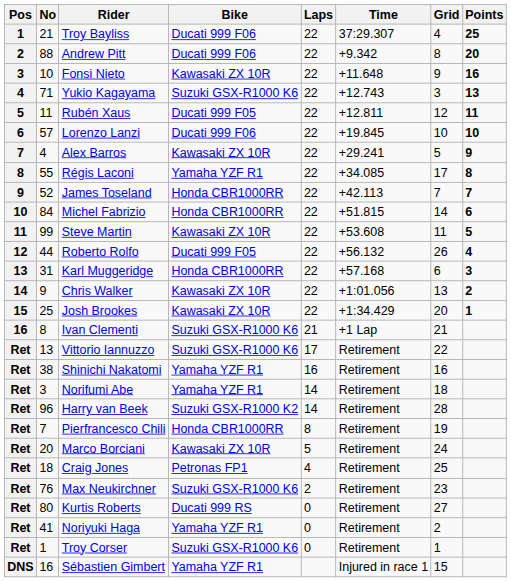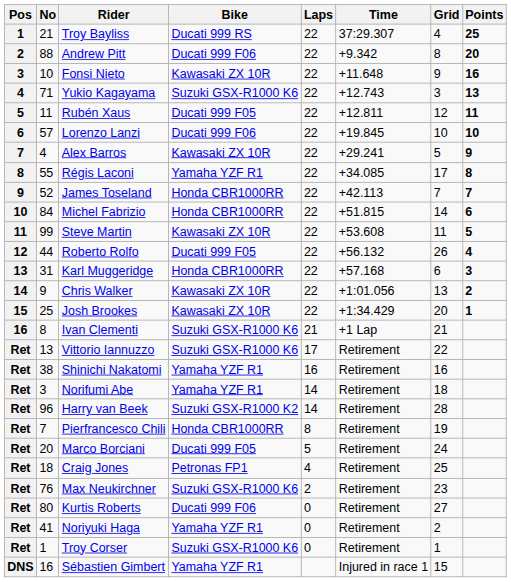 <table class="wikitable" style="font-size: 95%;">
 <tr>
 <th>Pos</th>
 <th>No</th>
 <th>Rider</th>
 <th>Bike</th>
 <th>Laps</th>
 <th>Time</th>
 <th>Grid</th>
 <th>Points</th>
 </tr>
 <tr>
 <th>1</th>
 <td>21</td>
 <td> <a href='#'>Troy Bayliss</a></td>
-<td><a href='#'>Ducati 999 F06</a></td>
+<td><a href='#'>Ducati 999 RS</a></td>
 <td>22</td>
 <td>37:29.307</td>
 <td>4</td>
 <td><strong>25</strong></td>
 </tr>
 <tr>
 <th>2</th>
 <td>88</td>
 <td> <a href='#'>Andrew Pitt</a></td>
 <td><a href='#'>Ducati 999 F06</a></td>
 <td>22</td>
 <td>+9.342</td>
 <td>8</td>
 <td><strong>20</strong></td>
 </tr>
 <tr>
 <th>3</th>
 <td>10</td>
 <td> <a href='#'>Fonsi Nieto</a></td>
 <td><a href='#'>Kawasaki ZX 10R</a></td>
 <td>22</td>
 <td>+11.648</td>
 <td>9</td>
 <td><strong>16</strong></td>
 </tr>
 <tr>
 <th>4</th>
 <td>71</td>
 <td> <a href='#'>Yukio Kagayama</a></td>
 <td><a href='#'>Suzuki GSX-R1000 K6</a></td>
 <td>22</td>
 <td>+12.743</td>
 <td>3</td>
 <td><strong>13</strong></td>
 </tr>
 <tr>
 <th>5</th>
 <td>11</td>
 <td> <a href='#'>Rubén Xaus</a></td>
 <td><a href='#'>Ducati 999 F05</a></td>
 <td>22</td>
 <td>+12.811</td>
 <td>12</td>
 <td><strong>11</strong></td>
 </tr>
 <tr>
 <th>6</th>
 <td>57</td>
 <td> <a href='#'>Lorenzo Lanzi</a></td>
 <td><a href='#'>Ducati 999 F06</a></td>
 <td>22</td>
 <td>+19.845</td>
 <td>10</td>
 <td><strong>10</strong></td>
 </tr>
 <tr>
 <th>7</th>
 <td>4</td>
 <td> <a href='#'>Alex Barros</a></td>
 <td><a href='#'>Kawasaki ZX 10R</a></td>
 <td>22</td>
 <td>+29.241</td>
 <td>5</td>
 <td><strong>9</strong></td>
 </tr>
 <tr>
 <th>8</th>
 <td>55</td>
 <td> <a href='#'>Régis Laconi</a></td>
 <td><a href='#'>Yamaha YZF R1</a></td>
 <td>22</td>
 <td>+34.085</td>
 <td>17</td>
 <td><strong>8</strong></td>
 </tr>
 <tr>
 <th>9</th>
 <td>52</td>
 <td> <a href='#'>James Toseland</a></td>
 <td><a href='#'>Honda CBR1000RR</a></td>
 <td>22</td>
 <td>+42.113</td>
 <td>7</td>
 <td><strong>7</strong></td>
 </tr>
 <tr>
 <th>10</th>
 <td>84</td>
 <td> <a href='#'>Michel Fabrizio</a></td>
 <td><a href='#'>Honda CBR1000RR</a></td>
 <td>22</td>
 <td>+51.815</td>
 <td>14</td>
 <td><strong>6</strong></td>
 </tr>
 <tr>
 <th>11</th>
 <td>99</td>
 <td> <a href='#'>Steve Martin</a></td>
 <td><a href='#'>Kawasaki ZX 10R</a></td>
 <td>22</td>
 <td>+53.608</td>
 <td>11</td>
 <td><strong>5</strong></td>
 </tr>
 <tr>
 <th>12</th>
 <td>44</td>
 <td> <a href='#'>Roberto Rolfo</a></td>
 <td><a href='#'>Ducati 999 F05</a></td>
 <td>22</td>
 <td>+56.132</td>
 <td>26</td>
 <td><strong>4</strong></td>
 </tr>
 <tr>
 <th>13</th>
 <td>31</td>
 <td> <a href='#'>Karl Muggeridge</a></td>
 <td><a href='#'>Honda CBR1000RR</a></td>
 <td>22</td>
 <td>+57.168</td>
 <td>6</td>
 <td><strong>3</strong></td>
 </tr>
 <tr>
 <th>14</th>
 <td>9</td>
 <td> <a href='#'>Chris Walker</a></td>
 <td><a href='#'>Kawasaki ZX 10R</a></td>
 <td>22</td>
 <td>+1:01.056</td>
 <td>13</td>
 <td><strong>2</strong></td>
 </tr>
 <tr>
 <th>15</th>
 <td>25</td>
 <td> <a href='#'>Josh Brookes</a></td>
 <td><a href='#'>Kawasaki ZX 10R</a></td>
 <td>22</td>
 <td>+1:34.429</td>
 <td>20</td>
 <td><strong>1</strong></td>
 </tr>
 <tr>
 <th>16</th>
 <td>8</td>
 <td> <a href='#'>Ivan Clementi</a></td>
 <td><a href='#'>Suzuki GSX-R1000 K6</a></td>
 <td>21</td>
 <td>+1 Lap</td>
 <td>21</td>
 <td></td>
 </tr>
 <tr>
 <th>Ret</th>
 <td>13</td>
 <td> <a href='#'>Vittorio Iannuzzo</a></td>
 <td><a href='#'>Suzuki GSX-R1000 K6</a></td>
 <td>17</td>
 <td>Retirement</td>
 <td>22</td>
 <td></td>
 </tr>
 <tr>
 <th>Ret</th>
 <td>38</td>
 <td> <a href='#'>Shinichi Nakatomi</a></td>
 <td><a href='#'>Yamaha YZF R1</a></td>
 <td>16</td>
 <td>Retirement</td>
 <td>16</td>
 <td></td>
 </tr>
 <tr>
 <th>Ret</th>
 <td>3</td>
 <td> <a href='#'>Norifumi Abe</a></td>
 <td><a href='#'>Yamaha YZF R1</a></td>
 <td>14</td>
 <td>Retirement</td>
 <td>18</td>
 <td></td>
 </tr>
 <tr>
 <th>Ret</th>
 <td>96</td>
 <td> <a href='#'>Harry van Beek</a></td>
 <td><a href='#'>Suzuki GSX-R1000 K2</a></td>
 <td>14</td>
 <td>Retirement</td>
 <td>28</td>
 <td></td>
 </tr>
 <tr>
 <th>Ret</th>
 <td>7</td>
 <td> <a href='#'>Pierfrancesco Chili</a></td>
 <td><a href='#'>Honda CBR1000RR</a></td>
 <td>8</td>
 <td>Retirement</td>
 <td>19</td>
 <td></td>
 </tr>
 <tr>
 <th>Ret</th>
 <td>20</td>
 <td> <a href='#'>Marco Borciani</a></td>
-<td><a href='#'>Kawasaki ZX 10R</a></td>
+<td><a href='#'>Ducati 999 F05</a></td>
 <td>5</td>
 <td>Retirement</td>
 <td>24</td>
 <td></td>
 </tr>
 <tr>
 <th>Ret</th>
 <td>18</td>
 <td> <a href='#'>Craig Jones</a></td>
 <td><a href='#'>Petronas FP1</a></td>
 <td>4</td>
 <td>Retirement</td>
 <td>25</td>
 <td></td>
 </tr>
 <tr>
 <th>Ret</th>
 <td>76</td>
 <td> <a href='#'>Max Neukirchner</a></td>
 <td><a href='#'>Suzuki GSX-R1000 K6</a></td>
 <td>2</td>
 <td>Retirement</td>
 <td>23</td>
 <td></td>
 </tr>
 <tr>
 <th>Ret</th>
 <td>80</td>
 <td> <a href='#'>Kurtis Roberts</a></td>
-<td><a href='#'>Ducati 999 RS</a></td>
+<td><a href='#'>Ducati 999 F06</a></td>
 <td>0</td>
 <td>Retirement</td>
 <td>27</td>
 <td></td>
 </tr>
 <tr>
 <th>Ret</th>
 <td>41</td>
 <td> <a href='#'>Noriyuki Haga</a></td>
 <td><a href='#'>Yamaha YZF R1</a></td>
 <td>0</td>
 <td>Retirement</td>
 <td>2</td>
 <td></td>
 </tr>
 <tr>
 <th>Ret</th>
 <td>1</td>
 <td> <a href='#'>Troy Corser</a></td>
 <td><a href='#'>Suzuki GSX-R1000 K6</a></td>
 <td>0</td>
 <td>Retirement</td>
 <td>1</td>
 <td></td>
 </tr>
 <tr>
 <th>DNS</th>
 <td>16</td>
 <td> <a href='#'>Sébastien Gimbert</a></td>
 <td><a href='#'>Yamaha YZF R1</a></td>
 <td></td>
 <td>Injured in race 1</td>
 <td>15</td>
 <td></td>
 </tr>
 </table>
